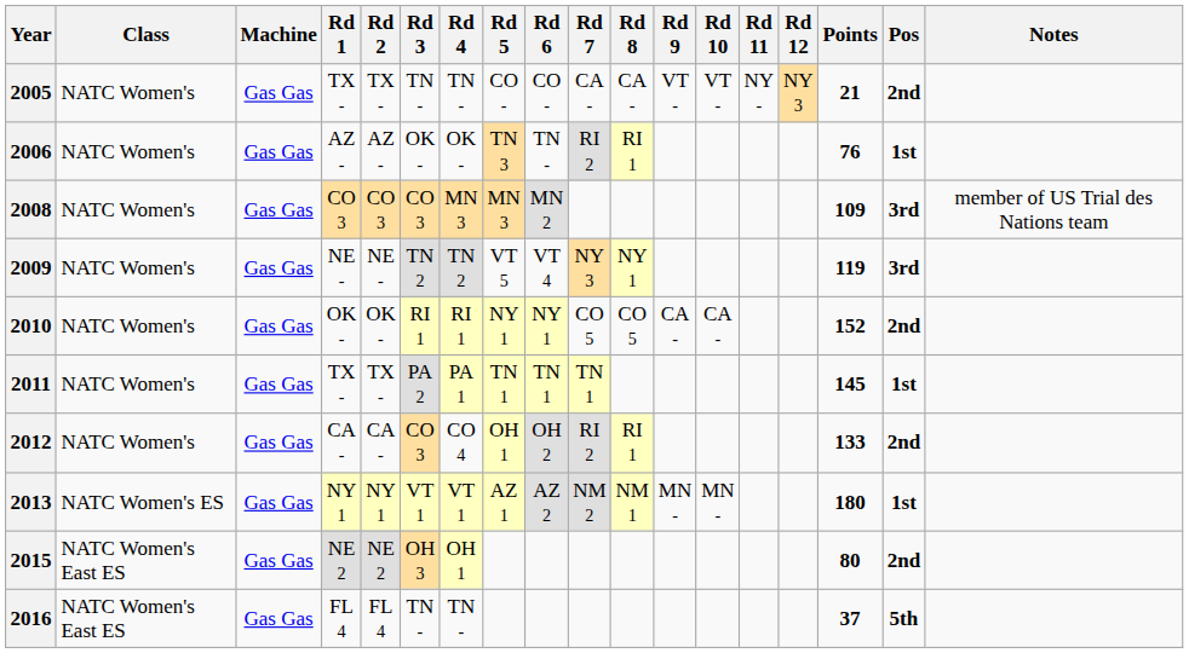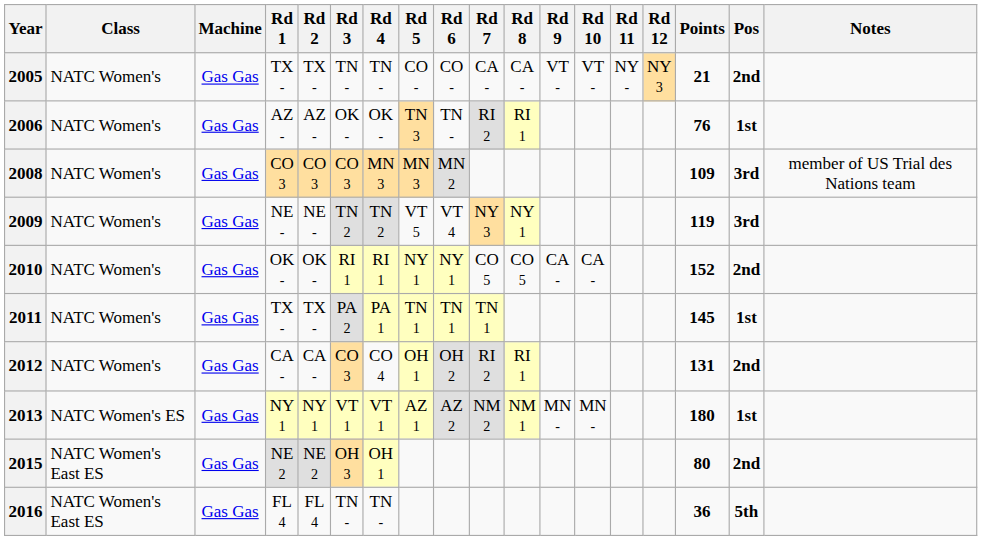 <table class="wikitable" style="text-align:center; font-size:95%">
 <tr valign="top">
 <th valign="middle">Year</th>
 <th valign="middle">Class</th>
 <th valign="middle">Machine</th>
 <th>Rd<br>1</th>
 <th>Rd<br>2</th>
 <th>Rd<br>3</th>
 <th>Rd<br>4</th>
 <th>Rd<br>5</th>
 <th>Rd<br>6</th>
 <th>Rd<br>7</th>
 <th>Rd<br>8</th>
 <th>Rd<br>9</th>
 <th>Rd<br>10</th>
 <th>Rd<br>11</th>
 <th>Rd<br>12</th>
 <th valign="middle">Points</th>
 <th valign="middle">Pos</th>
 <th valign="middle">Notes</th>
 </tr>
 <tr>
 <th>2005</th>
 <td align="left"> NATC Women's</td>
 <td><a href='#'>Gas Gas</a></td>
 <td>TX<br><small>-</small></td>
 <td>TX<br><small>-</small></td>
 <td>TN<br><small>-</small></td>
 <td>TN<br><small>-</small></td>
 <td>CO<br><small>-</small></td>
 <td>CO<br><small>-</small></td>
 <td>CA<br><small>-</small></td>
 <td>CA<br><small>-</small></td>
 <td>VT<br><small>-</small></td>
 <td>VT<br><small>-</small></td>
 <td>NY<br><small>-</small></td>
 <td style="background:#FFDF9F;">NY<br><small>3</small></td>
 <td><strong>21</strong></td>
 <td><strong>2nd</strong></td>
 <td></td>
 </tr>
 <tr>
 <th>2006</th>
 <td align="left"> NATC Women's</td>
 <td><a href='#'>Gas Gas</a></td>
 <td>AZ<br><small>-</small></td>
 <td>AZ<br><small>-</small></td>
 <td>OK<br><small>-</small></td>
 <td>OK<br><small>-</small></td>
 <td style="background:#FFDF9F;">TN<br><small>3</small></td>
 <td>TN<br><small>-</small></td>
 <td style="background:#DFDFDF;">RI<br><small>2</small></td>
 <td style="background:#FFFFBF;">RI<br><small>1</small></td>
 <td></td>
 <td></td>
 <td></td>
 <td></td>
 <td><strong>76</strong></td>
 <td><strong>1st</strong></td>
 <td></td>
 </tr>
 <tr>
 <th>2008</th>
 <td align="left"> NATC Women's</td>
 <td><a href='#'>Gas Gas</a></td>
 <td style="background:#FFDF9F;">CO<br><small>3</small></td>
 <td style="background:#FFDF9F;">CO<br><small>3</small></td>
 <td style="background:#FFDF9F;">CO<br><small>3</small></td>
 <td style="background:#FFDF9F;">MN<br><small>3</small></td>
 <td style="background:#FFDF9F;">MN<br><small>3</small></td>
 <td style="background:#DFDFDF;">MN<br><small>2</small></td>
 <td></td>
 <td></td>
 <td></td>
 <td></td>
 <td></td>
 <td></td>
 <td><strong>109</strong></td>
 <td><strong>3rd</strong></td>
 <td>member of US Trial des Nations team </td>
 </tr>
 <tr>
 <th>2009</th>
 <td align="left"> NATC Women's</td>
 <td><a href='#'>Gas Gas</a></td>
 <td>NE<br><small>-</small></td>
 <td>NE<br><small>-</small></td>
 <td style="background:#DFDFDF;">TN<br><small>2</small></td>
 <td style="background:#DFDFDF;">TN<br><small>2</small></td>
 <td>VT<br><small>5</small></td>
 <td>VT<br><small>4</small></td>
 <td style="background:#FFDF9F;">NY<br><small>3</small></td>
 <td style="background:#FFFFBF;">NY<br><small>1</small></td>
 <td></td>
 <td></td>
 <td></td>
 <td></td>
 <td><strong>119</strong></td>
 <td><strong>3rd</strong></td>
 <td></td>
 </tr>
 <tr>
 <th>2010</th>
 <td align="left"> NATC Women's</td>
 <td><a href='#'>Gas Gas</a></td>
 <td>OK<br><small>-</small></td>
 <td>OK<br><small>-</small></td>
 <td style="background:#FFFFBF;">RI<br><small>1</small></td>
 <td style="background:#FFFFBF;">RI<br><small>1</small></td>
 <td style="background:#FFFFBF;">NY<br><small>1</small></td>
 <td style="background:#FFFFBF;">NY<br><small>1</small></td>
 <td>CO<br><small>5</small></td>
 <td>CO<br><small>5</small></td>
 <td>CA<br><small>-</small></td>
 <td>CA<br><small>-</small></td>
 <td></td>
 <td></td>
 <td><strong>152</strong></td>
 <td><strong>2nd</strong></td>
 <td></td>
 </tr>
 <tr>
 <th>2011</th>
 <td align="left"> NATC Women's</td>
 <td><a href='#'>Gas Gas</a></td>
 <td>TX<br><small>-</small></td>
 <td>TX<br><small>-</small></td>
 <td style="background:#DFDFDF;">PA<br><small>2</small></td>
 <td style="background:#FFFFBF;">PA<br><small>1</small></td>
 <td style="background:#FFFFBF;">TN<br><small>1</small></td>
 <td style="background:#FFFFBF;">TN<br><small>1</small></td>
 <td style="background:#FFFFBF;">TN<br><small>1</small></td>
 <td></td>
 <td></td>
 <td></td>
 <td></td>
 <td></td>
 <td><strong>145</strong></td>
 <td><strong>1st</strong></td>
 <td></td>
 </tr>
 <tr>
 <th>2012</th>
 <td align="left"> NATC Women's</td>
 <td><a href='#'>Gas Gas</a></td>
 <td>CA<br><small>-</small></td>
 <td>CA<br><small>-</small></td>
 <td style="background:#FFDF9F;">CO<br><small>3</small></td>
 <td>CO<br><small>4</small></td>
 <td style="background:#FFFFBF;">OH<br><small>1</small></td>
 <td style="background:#DFDFDF;">OH<br><small>2</small></td>
 <td style="background:#DFDFDF;">RI<br><small>2</small></td>
 <td style="background:#FFFFBF;">RI<br><small>1</small></td>
 <td></td>
 <td></td>
 <td></td>
 <td></td>
-<td><strong>133</strong></td>
+<td><strong>131</strong></td>
 <td><strong>2nd</strong></td>
 <td></td>
 </tr>
 <tr>
 <th>2013</th>
 <td align="left"> NATC Women's ES</td>
 <td><a href='#'>Gas Gas</a></td>
 <td style="background:#FFFFBF;">NY<br><small>1</small></td>
 <td style="background:#FFFFBF;">NY<br><small>1</small></td>
 <td style="background:#FFFFBF;">VT<br><small>1</small></td>
 <td style="background:#FFFFBF;">VT<br><small>1</small></td>
 <td style="background:#FFFFBF;">AZ<br><small>1</small></td>
 <td style="background:#DFDFDF;">AZ<br><small>2</small></td>
 <td style="background:#DFDFDF;">NM<br><small>2</small></td>
 <td style="background:#FFFFBF;">NM<br><small>1</small></td>
 <td>MN<br><small>-</small></td>
 <td>MN<br><small>-</small></td>
 <td></td>
 <td></td>
 <td><strong>180</strong></td>
 <td><strong>1st</strong></td>
 <td></td>
 </tr>
 <tr>
 <th>2015</th>
 <td align="left"> NATC Women's East ES</td>
 <td><a href='#'>Gas Gas</a></td>
 <td style="background:#DFDFDF;">NE<br><small>2</small></td>
 <td style="background:#DFDFDF;">NE<br><small>2</small></td>
 <td style="background:#FFDF9F;">OH<br><small>3</small></td>
 <td style="background:#FFFFBF;">OH<br><small>1</small></td>
 <td></td>
 <td></td>
 <td></td>
 <td></td>
 <td></td>
 <td></td>
 <td></td>
 <td></td>
 <td><strong>80</strong></td>
 <td><strong>2nd</strong></td>
 <td></td>
 </tr>
 <tr>
 <th>2016</th>
 <td align="left"> NATC Women's East ES</td>
 <td><a href='#'>Gas Gas</a></td>
 <td>FL<br><small>4</small></td>
 <td>FL<br><small>4</small></td>
 <td>TN<br><small>-</small></td>
 <td>TN<br><small>-</small></td>
 <td></td>
 <td></td>
 <td></td>
 <td></td>
 <td></td>
 <td></td>
 <td></td>
 <td></td>
-<td><strong>37</strong></td>
+<td><strong>36</strong></td>
 <td><strong>5th</strong></td>
 <td></td>
 </tr>
 </table>
